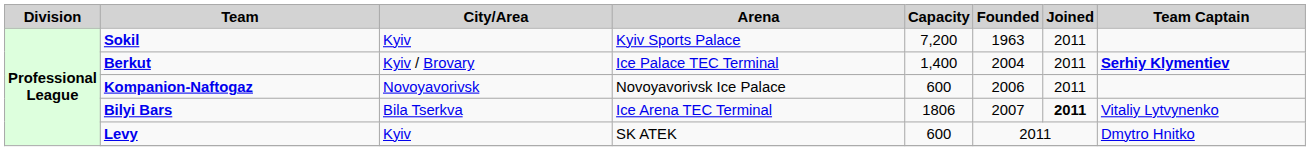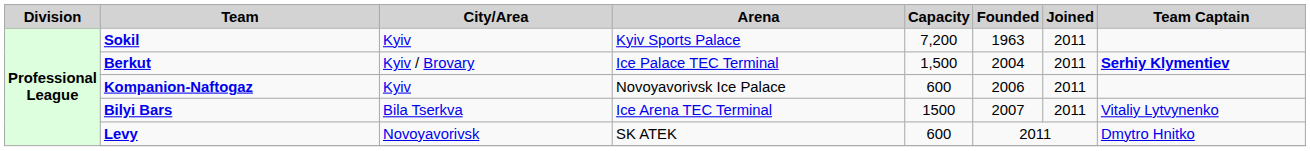 <table class="wikitable" style="font-size:90%; width:100%; text-align:left">
 <tr>
 <th style="background:lightgrey;width:5%">Division</th>
 <th style="background:lightgrey;width:23%">Team</th>
 <th style="background:lightgrey;width:19%">City/Area</th>
 <th style="background:lightgrey;width:24%">Arena</th>
 <th style="background:lightgrey;width:4%">Capacity</th>
 <th style="background:lightgrey;width:4%">Founded</th>
 <th style="background:lightgrey;width:4%">Joined</th>
 <th style="background:lightgrey;width:17%">Team Captain</th>
 </tr>
 <tr>
 <th style="background-color:#DDFFDD" rowspan=8>Professional League</th>
 <td><strong><a href='#'>Sokil</a></strong></td>
 <td><a href='#'>Kyiv</a></td>
 <td><a href='#'>Kyiv Sports Palace</a></td>
 <td align=center>7,200</td>
 <td align=center>1963</td>
 <td align=center>2011</td>
 <td></td>
 </tr>
 <tr>
 <td><strong><a href='#'>Berkut</a></strong></td>
 <td><a href='#'>Kyiv</a> / <a href='#'>Brovary</a></td>
 <td><a href='#'>Ice Palace TEC Terminal</a></td>
-<td align=center>1,400</td>
+<td align=center>1,500</td>
 <td align=center>2004</td>
 <td align=center>2011</td>
 <td><strong><a href='#'>Serhiy Klymentiev</a></strong></td>
 </tr>
 <tr>
 <td><strong><a href='#'>Kompanion-Naftogaz</a></strong></td>
-<td><a href='#'>Novoyavorivsk</a></td>
+<td><a href='#'>Kyiv</a></td>
 <td>Novoyavorivsk Ice Palace</td>
 <td align=center>600</td>
 <td align=center>2006</td>
 <td align=center>2011</td>
 <td></td>
 </tr>
 <tr>
 <td><strong><a href='#'>Bilyi Bars</a></strong></td>
 <td><a href='#'>Bila Tserkva</a></td>
 <td><a href='#'>Ice Arena TEC Terminal</a></td>
-<td align=center>1806</td>
+<td align=center>1500</td>
 <td align=center>2007</td>
-<td align=center><strong>2011</strong></td>
+<td align=center>2011</td>
 <td><a href='#'>Vitaliy Lytvynenko</a></td>
 </tr>
 <tr>
 <td><strong><a href='#'>Levy</a></strong></td>
-<td><a href='#'>Kyiv</a></td>
+<td><a href='#'>Novoyavorivsk</a></td>
 <td>SK ATEK</td>
 <td align=center>600</td>
 <td colspan=2 align=center>2011</td>
 <td><a href='#'>Dmytro Hnitko</a></td>
 </tr>
 <tr>
 </tr>
 </table>
